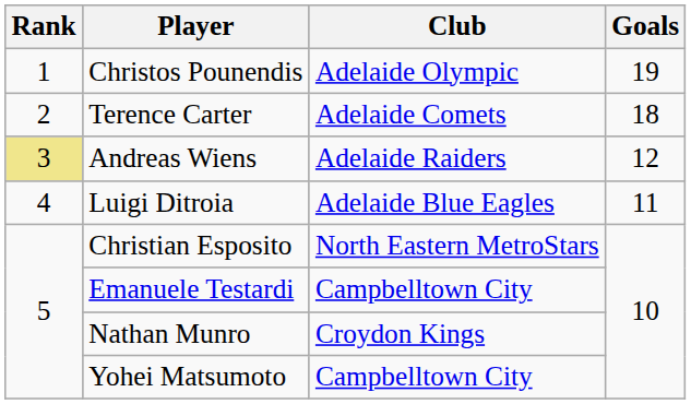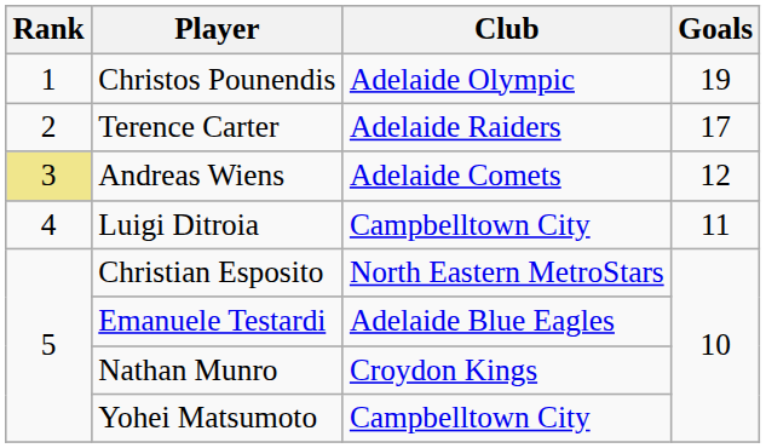 <table class="wikitable" style="text-align:center">
 <tr>
 <th>Rank</th>
 <th>Player</th>
 <th>Club</th>
 <th>Goals</th>
 </tr>
 <tr>
 <td rowspan=1>1</td>
 <td align=left> Christos Pounendis</td>
 <td align=left><a href='#'>Adelaide Olympic</a></td>
 <td rowspan=1>19</td>
 </tr>
 <tr>
 <td rowspan=1>2</td>
 <td align=left> Terence Carter</td>
-<td align=left><a href='#'>Adelaide Comets</a></td>
-<td rowspan=1>18</td>
+<td align=left><a href='#'>Adelaide Raiders</a></td>
+<td rowspan=1>17</td>
 </tr>
 <tr>
 <td rowspan=1 style="background: khaki;">3</td>
 <td align=left> Andreas Wiens</td>
-<td align=left><a href='#'>Adelaide Raiders</a></td>
+<td align=left><a href='#'>Adelaide Comets</a></td>
 <td rowspan=1>12</td>
 </tr>
 <tr>
 <td rowspan=1>4</td>
 <td align=left> Luigi Ditroia</td>
-<td align=left><a href='#'>Adelaide Blue Eagles</a></td>
+<td align=left><a href='#'>Campbelltown City</a></td>
 <td rowspan=1>11</td>
 </tr>
 <tr>
 <td rowspan=4>5</td>
 <td align=left> Christian Esposito</td>
 <td align=left><a href='#'>North Eastern MetroStars</a></td>
 <td rowspan=4>10</td>
 </tr>
 <tr>
 <td align=left> <a href='#'>Emanuele Testardi</a></td>
-<td align=left><a href='#'>Campbelltown City</a></td>
+<td align=left><a href='#'>Adelaide Blue Eagles</a></td>
 </tr>
 <tr>
 <td align=left> Nathan Munro</td>
 <td align=left><a href='#'>Croydon Kings</a></td>
 </tr>
 <tr>
 <td align=left> Yohei Matsumoto</td>
 <td align=left><a href='#'>Campbelltown City</a></td>
 </tr>
 </table>
